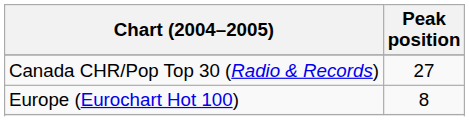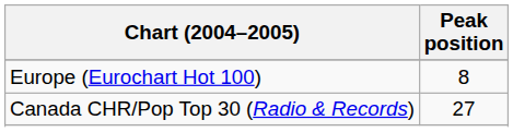 <table class="wikitable sortable">
 <tr>
 <th>Chart (2004–2005)</th>
 <th>Peak<br>position</th>
 </tr>
 <tr>
 </tr>
 <tr>
 </tr>
 <tr>
 </tr>
 <tr>
+<td>Europe (<a href='#'>Eurochart Hot 100</a>)</td>
+<td align="center">8</td>
+</tr>
+<tr>
 <td>Canada CHR/Pop Top 30 (<em><a href='#'>Radio & Records</a></em>)</td>
 <td align="center">27</td>
-</tr>
-<tr>
-<td>Europe (<a href='#'>Eurochart Hot 100</a>)</td>
-<td align="center">8</td>
 </tr>
 <tr>
 </tr>
 <tr>
 </tr>
 <tr>
 </tr>
 <tr>
 </tr>
 <tr>
 </tr>
 <tr>
 </tr>
 <tr>
 </tr>
 <tr>
 </tr>
 <tr>
 </tr>
 <tr>
 </tr>
 <tr>
 </tr>
 <tr>
 </tr>
 <tr>
 </tr>
 </table>
